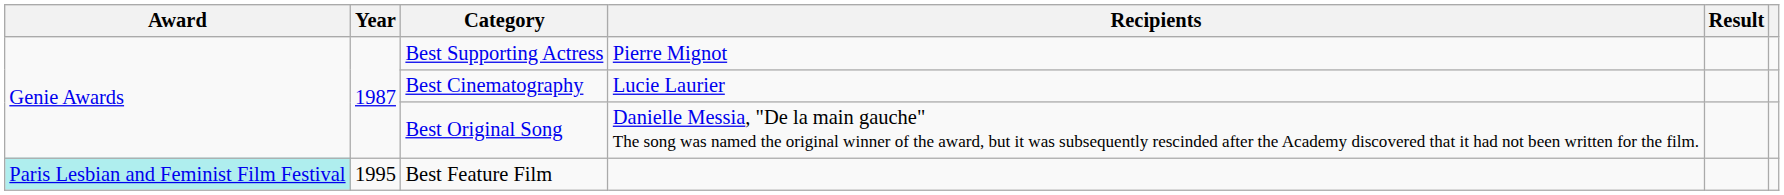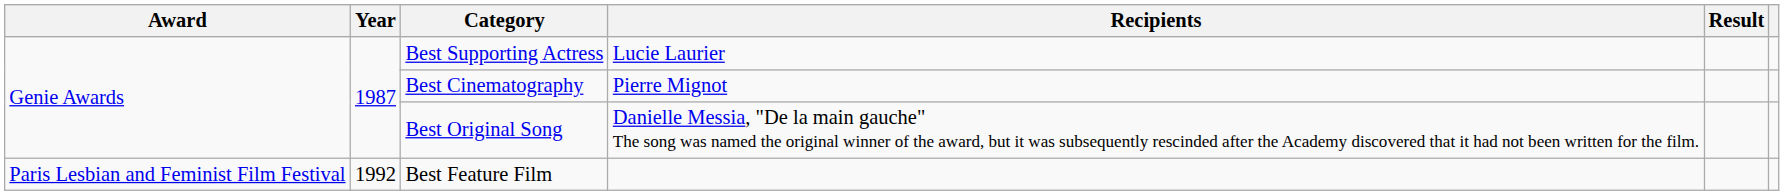 <table class="wikitable sortable">
 <tr style="background:#ccc; text-align:center;">
 <th>Award</th>
 <th>Year</th>
 <th>Category</th>
 <th>Recipients</th>
 <th>Result</th>
 <th class="unsortable"></th>
 </tr>
 <tr>
 <td rowspan=3><a href='#'>Genie Awards</a></td>
 <td rowspan=3><a href='#'>1987</a></td>
 <td><a href='#'>Best Supporting Actress</a></td>
-<td><a href='#'>Pierre Mignot</a></td>
+<td><a href='#'>Lucie Laurier</a></td>
 <td></td>
 <td></td>
 </tr>
 <tr>
 <td><a href='#'>Best Cinematography</a></td>
-<td><a href='#'>Lucie Laurier</a></td>
+<td><a href='#'>Pierre Mignot</a></td>
 <td></td>
 <td></td>
 </tr>
 <tr>
 <td><a href='#'>Best Original Song</a></td>
 <td><a href='#'>Danielle Messia</a>, "De la main gauche"<br><small>The song was named the original winner of the award, but it was subsequently rescinded after the Academy discovered that it had not been written for the film.</small></td>
 <td></td>
 <td></td>
 </tr>
 <tr>
-<td style="background: paleturquoise;"><a href='#'>Paris Lesbian and Feminist Film Festival</a></td>
-<td>1995</td>
+<td><a href='#'>Paris Lesbian and Feminist Film Festival</a></td>
+<td>1992</td>
 <td>Best Feature Film</td>
 <td></td>
 <td></td>
 <td></td>
 </tr>
 </table>
